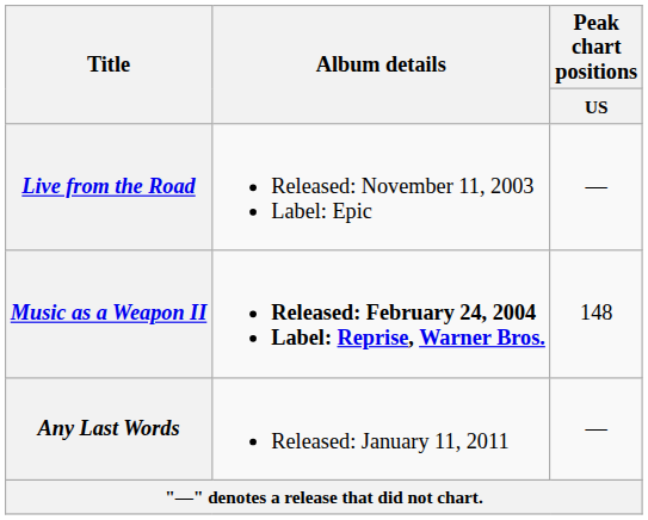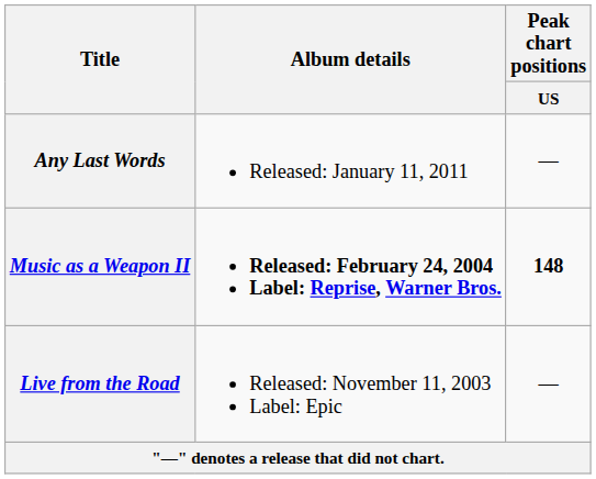 <table class="wikitable plainrowheaders" style="text-align:left;">
 <tr>
 <th rowspan="2">Title</th>
 <th rowspan="2">Album details</th>
 <th>Peak chart positions</th>
 </tr>
 <tr>
 <th width="30"><small>US</small></th>
 </tr>
 <tr>
-<th scope="row"><em><a href='#'>Live from the Road</a></em></th>
-<td><br><ul><li>Released: November 11, 2003</li><li>Label: Epic</li></ul></td>
+<th scope="row"><em>Any Last Words</em></th>
+<td><br><ul><li>Released: January 11, 2011</li></ul></td>
 <td style="text-align:center;">—</td>
 </tr>
 <tr>
 <th scope="row"><em><a href='#'>Music as a Weapon II</a></em></th>
 <td><strong><br><ul><li>Released: February 24, 2004</li><li>Label: <a href='#'>Reprise</a>, <a href='#'>Warner Bros.</a></li></ul></strong></td>
-<td style="text-align:center;">148<br></td>
+<td style="text-align:center;"><strong>148<br></strong></td>
 </tr>
 <tr>
-<th scope="row"><em>Any Last Words</em></th>
-<td><br><ul><li>Released: January 11, 2011</li></ul></td>
+<th scope="row"><em><a href='#'>Live from the Road</a></em></th>
+<td><br><ul><li>Released: November 11, 2003</li><li>Label: Epic</li></ul></td>
 <td style="text-align:center;">—</td>
 </tr>
 <tr>
 <th colspan="3"><small>"—" denotes a release that did not chart.</small></th>
 </tr>
 </table>
